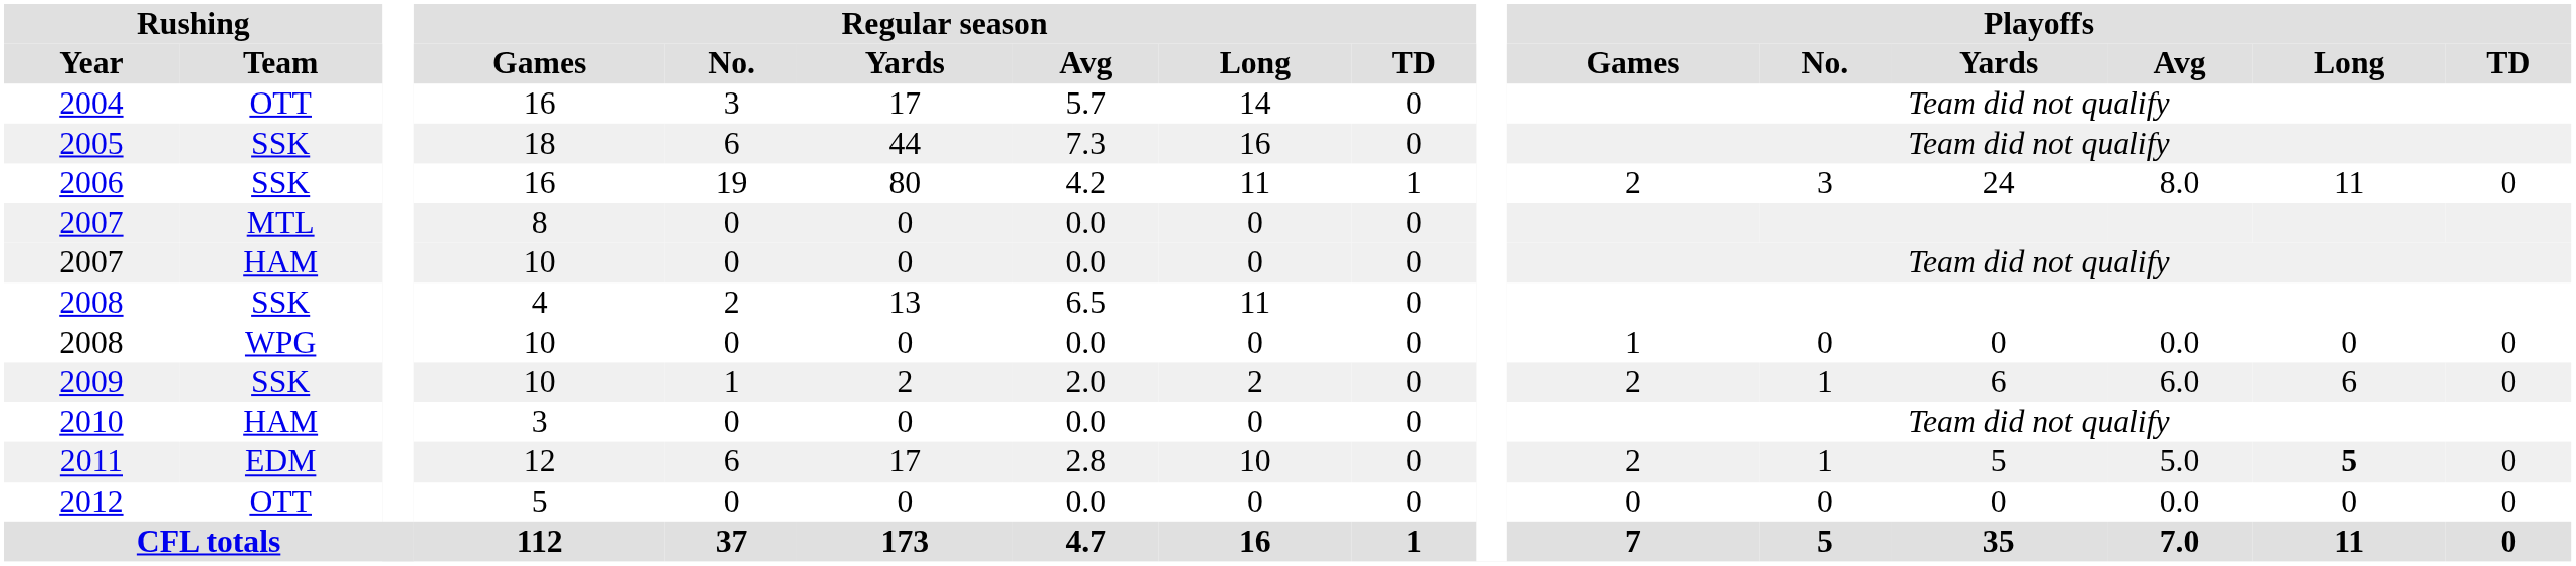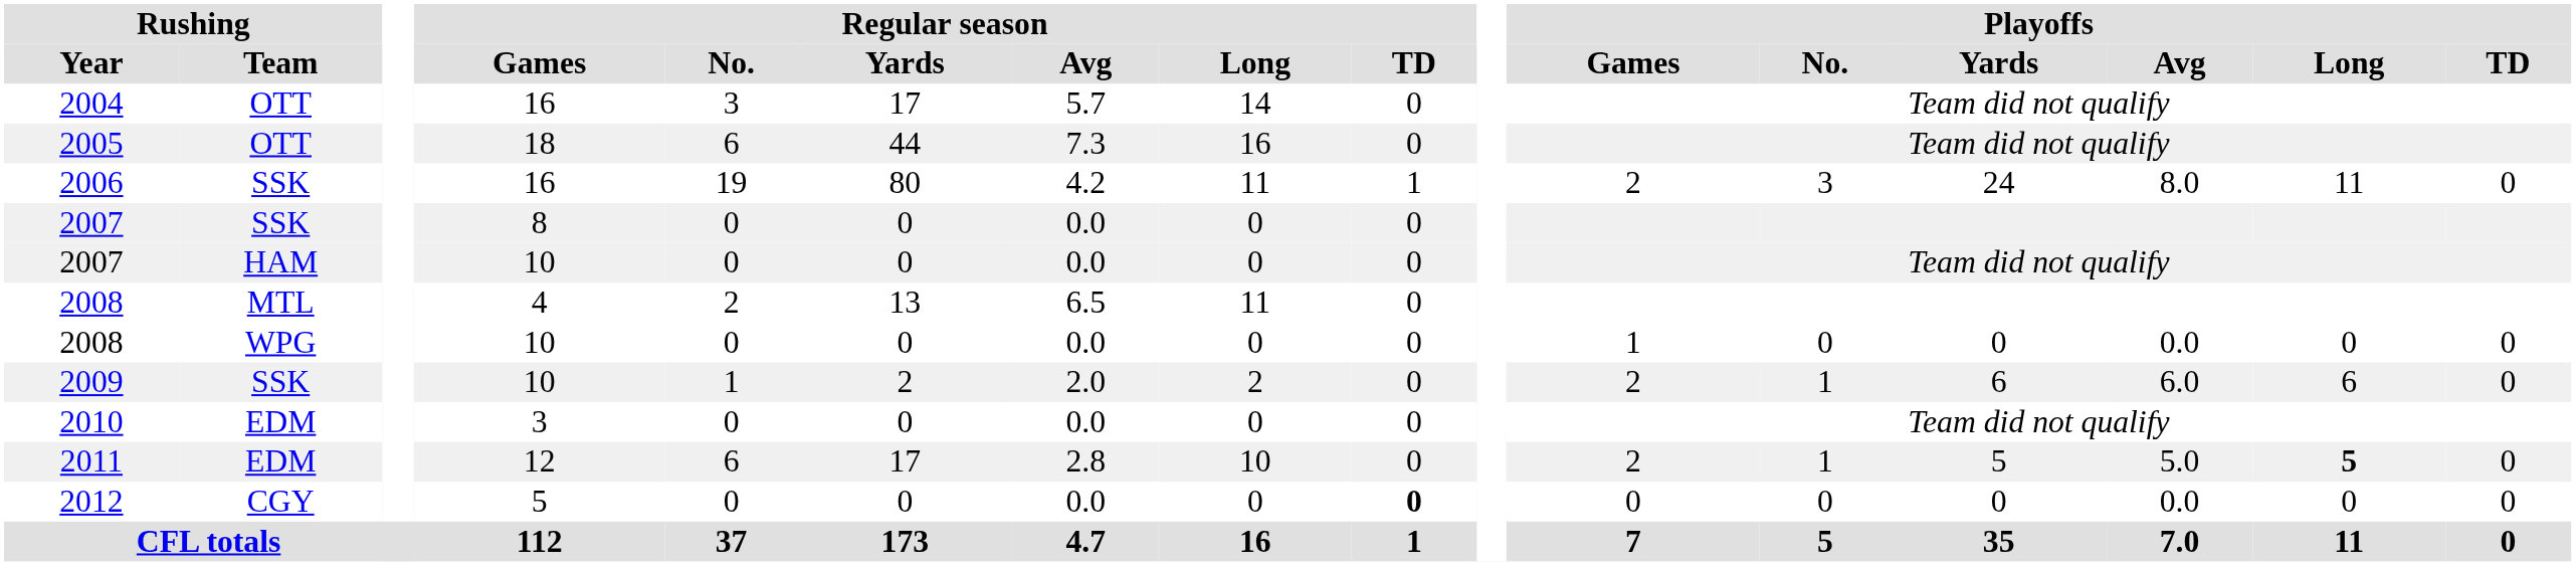 <table BORDER="0" CELLPADDING="1" CELLSPACING="0" width="65%" style="text-align:center">
 <tr bgcolor="#e0e0e0">
 <th colspan="2">Rushing</th>
 <th rowspan="99" bgcolor="#ffffff"> </th>
 <th colspan="6">Regular season</th>
 <th rowspan="99" bgcolor="#ffffff"> </th>
 <th colspan="6">Playoffs</th>
 </tr>
 <tr bgcolor="#e0e0e0">
 <th>Year</th>
 <th>Team</th>
 <th>Games</th>
 <th>No.</th>
 <th>Yards</th>
 <th>Avg</th>
 <th>Long</th>
 <th>TD</th>
 <th>Games</th>
 <th>No.</th>
 <th>Yards</th>
 <th>Avg</th>
 <th>Long</th>
 <th>TD</th>
 </tr>
 <tr ALIGN="center">
 <td><a href='#'>2004</a></td>
 <td><a href='#'>OTT</a></td>
 <td>16</td>
 <td>3</td>
 <td>17</td>
 <td>5.7</td>
 <td>14</td>
 <td>0</td>
 <td colspan="6"><em>Team did not qualify</em></td>
 </tr>
 <tr ALIGN="center" bgcolor="#f0f0f0">
 <td><a href='#'>2005</a></td>
-<td><a href='#'>SSK</a></td>
+<td><a href='#'>OTT</a></td>
 <td>18</td>
 <td>6</td>
 <td>44</td>
 <td>7.3</td>
 <td>16</td>
 <td>0</td>
 <td colspan="6"><em>Team did not qualify</em></td>
 </tr>
 <tr ALIGN="center">
 <td><a href='#'>2006</a></td>
 <td><a href='#'>SSK</a></td>
 <td>16</td>
 <td>19</td>
 <td>80</td>
 <td>4.2</td>
 <td>11</td>
 <td>1</td>
 <td>2</td>
 <td>3</td>
 <td>24</td>
 <td>8.0</td>
 <td>11</td>
 <td>0</td>
 </tr>
 <tr ALIGN="center" bgcolor="#f0f0f0">
 <td><a href='#'>2007</a></td>
-<td><a href='#'>MTL</a></td>
+<td><a href='#'>SSK</a></td>
 <td>8</td>
 <td>0</td>
 <td>0</td>
 <td>0.0</td>
 <td>0</td>
 <td>0</td>
 <td></td>
 <td></td>
 <td></td>
 <td></td>
 <td></td>
 <td></td>
 </tr>
 <tr ALIGN="center" bgcolor="#f0f0f0">
 <td>2007</td>
 <td><a href='#'>HAM</a></td>
 <td>10</td>
 <td>0</td>
 <td>0</td>
 <td>0.0</td>
 <td>0</td>
 <td>0</td>
 <td colspan="6"><em>Team did not qualify</em></td>
 </tr>
 <tr ALIGN="center">
 <td><a href='#'>2008</a></td>
-<td><a href='#'>SSK</a></td>
+<td><a href='#'>MTL</a></td>
 <td>4</td>
 <td>2</td>
 <td>13</td>
 <td>6.5</td>
 <td>11</td>
 <td>0</td>
 <td></td>
 <td></td>
 <td></td>
 <td></td>
 <td></td>
 <td></td>
 </tr>
 <tr ALIGN="center">
 <td>2008</td>
 <td><a href='#'>WPG</a></td>
 <td>10</td>
 <td>0</td>
 <td>0</td>
 <td>0.0</td>
 <td>0</td>
 <td>0</td>
 <td>1</td>
 <td>0</td>
 <td>0</td>
 <td>0.0</td>
 <td>0</td>
 <td>0</td>
 </tr>
 <tr ALIGN="center" bgcolor="#f0f0f0">
 <td><a href='#'>2009</a></td>
 <td><a href='#'>SSK</a></td>
 <td>10</td>
 <td>1</td>
 <td>2</td>
 <td>2.0</td>
 <td>2</td>
 <td>0</td>
 <td>2</td>
 <td>1</td>
 <td>6</td>
 <td>6.0</td>
 <td>6</td>
 <td>0</td>
 </tr>
 <tr ALIGN="center">
 <td><a href='#'>2010</a></td>
-<td><a href='#'>HAM</a></td>
+<td><a href='#'>EDM</a></td>
 <td>3</td>
 <td>0</td>
 <td>0</td>
 <td>0.0</td>
 <td>0</td>
 <td>0</td>
 <td colspan="6"><em>Team did not qualify</em></td>
 </tr>
 <tr ALIGN="center" bgcolor="#f0f0f0">
 <td><a href='#'>2011</a></td>
 <td><a href='#'>EDM</a></td>
 <td>12</td>
 <td>6</td>
 <td>17</td>
 <td>2.8</td>
 <td>10</td>
 <td>0</td>
 <td>2</td>
 <td>1</td>
 <td>5</td>
 <td>5.0</td>
 <td><strong>5</strong></td>
 <td>0</td>
 </tr>
 <tr ALIGN="center">
 <td><a href='#'>2012</a></td>
-<td><a href='#'>OTT</a></td>
+<td><a href='#'>CGY</a></td>
 <td>5</td>
 <td>0</td>
 <td>0</td>
 <td>0.0</td>
 <td>0</td>
-<td>0</td>
+<td><strong>0</strong></td>
 <td>0</td>
 <td>0</td>
 <td>0</td>
 <td>0.0</td>
 <td>0</td>
 <td>0</td>
 </tr>
 <tr bgcolor="#e0e0e0">
 <th colspan="3"><a href='#'>CFL totals</a></th>
 <th>112</th>
 <th>37</th>
 <th>173</th>
 <th>4.7</th>
 <th>16</th>
 <th>1</th>
 <th>7</th>
 <th>5</th>
 <th>35</th>
 <th>7.0</th>
 <th>11</th>
 <th>0</th>
 </tr>
 </table>
